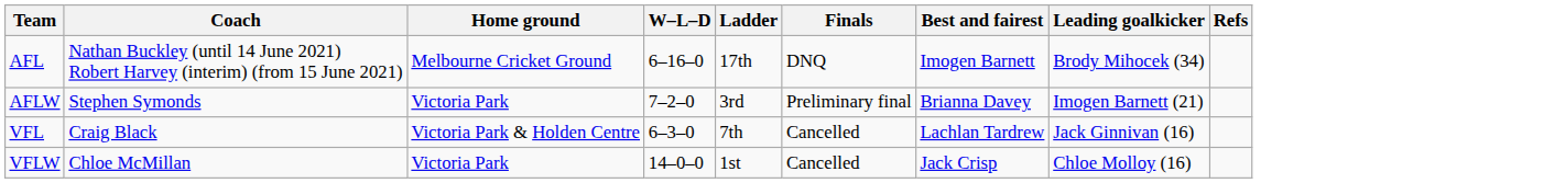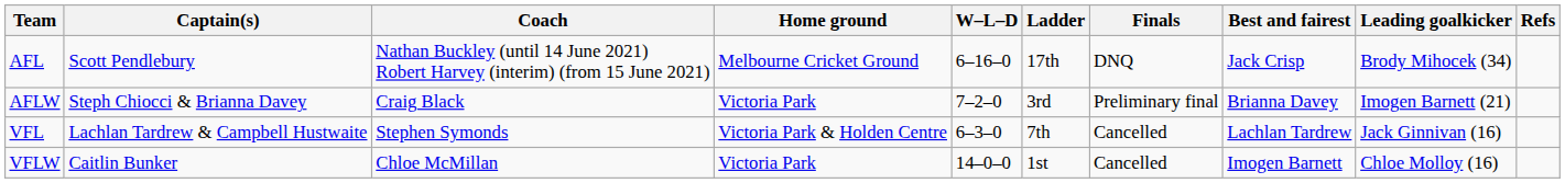 <table class="wikitable" style="font-size:90%;">
 <tr>
 <th>Team</th>
+<th>Captain(s)</th>
 <th>Coach</th>
 <th>Home ground</th>
 <th>W–L–D</th>
 <th>Ladder</th>
 <th>Finals</th>
 <th>Best and fairest</th>
 <th>Leading goalkicker</th>
 <th>Refs</th>
 </tr>
 <tr>
 <td><a href='#'>AFL</a></td>
+<td><a href='#'>Scott Pendlebury</a></td>
 <td><a href='#'>Nathan Buckley</a> (until 14 June 2021) <br><a href='#'>Robert Harvey</a> (interim) (from 15 June 2021)</td>
 <td><a href='#'>Melbourne Cricket Ground</a></td>
 <td>6–16–0</td>
 <td>17th</td>
 <td>DNQ</td>
-<td><a href='#'>Imogen Barnett</a></td>
+<td><a href='#'>Jack Crisp</a></td>
 <td><a href='#'>Brody Mihocek</a> (34)</td>
 <td style="text-align:center;"></td>
 </tr>
 <tr>
 <td><a href='#'>AFLW</a></td>
-<td><a href='#'>Stephen Symonds</a></td>
+<td><a href='#'>Steph Chiocci</a> & <a href='#'>Brianna Davey</a></td>
+<td><a href='#'>Craig Black</a></td>
 <td><a href='#'>Victoria Park</a></td>
 <td>7–2–0</td>
 <td>3rd</td>
 <td>Preliminary final</td>
 <td><a href='#'>Brianna Davey</a></td>
 <td><a href='#'>Imogen Barnett</a> (21)</td>
 <td style="text-align:center;"></td>
 </tr>
 <tr>
 <td><a href='#'>VFL</a></td>
-<td><a href='#'>Craig Black</a></td>
+<td><a href='#'>Lachlan Tardrew</a> & <a href='#'>Campbell Hustwaite</a></td>
+<td><a href='#'>Stephen Symonds</a></td>
 <td><a href='#'>Victoria Park</a> & <a href='#'>Holden Centre</a></td>
 <td>6–3–0</td>
 <td>7th</td>
 <td>Cancelled</td>
 <td><a href='#'>Lachlan Tardrew</a></td>
 <td><a href='#'>Jack Ginnivan</a> (16)</td>
 <td style="text-align:center;"></td>
 </tr>
 <tr>
 <td><a href='#'>VFLW</a></td>
+<td><a href='#'>Caitlin Bunker</a></td>
 <td><a href='#'>Chloe McMillan</a></td>
 <td><a href='#'>Victoria Park</a></td>
 <td>14–0–0</td>
 <td>1st</td>
 <td>Cancelled</td>
-<td><a href='#'>Jack Crisp</a></td>
+<td><a href='#'>Imogen Barnett</a></td>
 <td><a href='#'>Chloe Molloy</a> (16)</td>
 <td style="text-align:center;"></td>
 </tr>
 </table>
